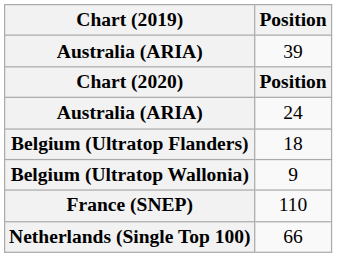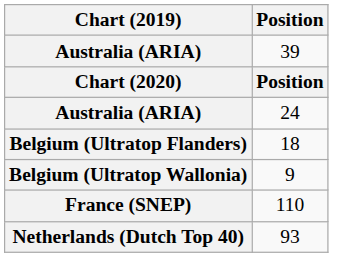 <table class="wikitable plainrowheaders" style="text-align:center;">
 <tr>
 <th scope="col">Chart (2019)</th>
 <th scope="col">Position</th>
 </tr>
 <tr>
 <th scope="row">Australia (ARIA)</th>
 <td>39</td>
 </tr>
 <tr>
 <th scope="col">Chart (2020)</th>
 <th scope="col">Position</th>
 </tr>
 <tr>
 <th scope="row">Australia (ARIA)</th>
 <td>24</td>
 </tr>
 <tr>
 <th scope="row">Belgium (Ultratop Flanders)</th>
 <td>18</td>
 </tr>
 <tr>
 <th scope="row">Belgium (Ultratop Wallonia)</th>
 <td>9</td>
 </tr>
 <tr>
 <th scope="row">France (SNEP)</th>
 <td>110</td>
 </tr>
 <tr>
-<th scope="row">Netherlands (Single Top 100)</th>
-<td>66</td>
+<th scope="row">Netherlands (Dutch Top 40)</th>
+<td>93</td>
 </tr>
 </table>
